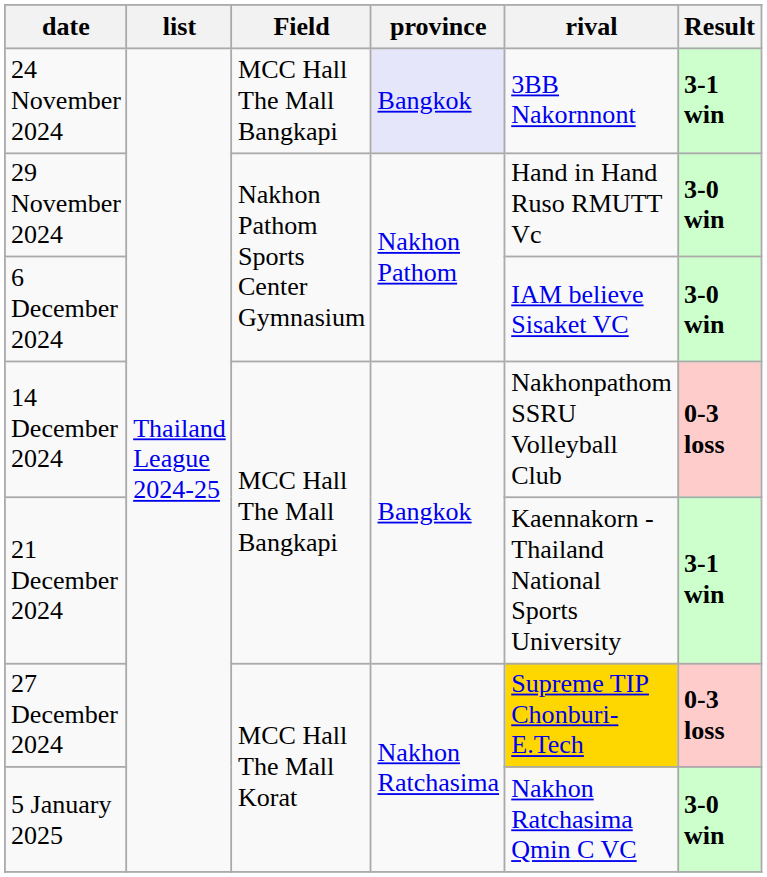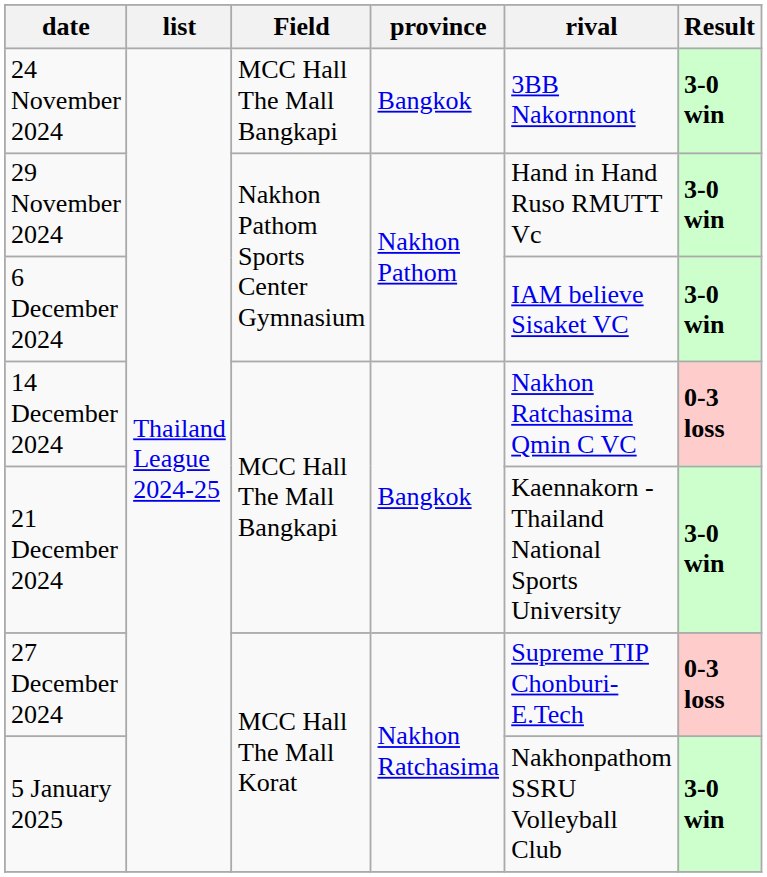 <table class="wikitable" style="font-size:90%; width:60%;">
 <tr>
 <th style="width:10em">date</th>
 <th style="width:20em">list</th>
 <th style="width:10em">Field</th>
 <th style="width:10em">province</th>
 <th style="width:15em">rival</th>
 <th style="width:5em">Result</th>
 </tr>
 <tr>
 <td>24 November 2024</td>
 <td rowspan="7"><a href='#'>Thailand League 2024-25</a></td>
 <td> MCC Hall The Mall Bangkapi</td>
-<td style="background: lavender;"><a href='#'>Bangkok</a></td>
+<td><a href='#'>Bangkok</a></td>
 <td><a href='#'>3BB Nakornnont</a></td>
-<td width=10px bgcolor=#ccffcc><strong>3-1 win</strong></td>
+<td width=10px bgcolor=#ccffcc><strong>3-0 win</strong></td>
 </tr>
 <tr>
 <td>29 November 2024</td>
 <td rowspan="2"> Nakhon Pathom Sports Center Gymnasium</td>
 <td rowspan="2"><a href='#'>Nakhon Pathom</a></td>
 <td>Hand in Hand Ruso RMUTT Vc</td>
 <td width="10px" bgcolor="#ccffcc"><strong>3-0 win</strong></td>
 </tr>
 <tr>
 <td>6 December 2024</td>
 <td><a href='#'>IAM believe Sisaket VC</a></td>
 <td width="10px" bgcolor="#ccffcc"><strong>3-0 win</strong></td>
 </tr>
 <tr>
 <td>14 December 2024</td>
 <td rowspan="2"> MCC Hall The Mall Bangkapi</td>
 <td rowspan="2"><a href='#'>Bangkok</a></td>
-<td>Nakhonpathom SSRU Volleyball Club</td>
+<td><a href='#'>Nakhon Ratchasima Qmin C VC</a></td>
 <td width="10px" bgcolor="#ffcccc"><strong>0-3 loss</strong></td>
 </tr>
 <tr>
 <td>21 December 2024</td>
 <td>Kaennakorn -Thailand National Sports University</td>
-<td width=10px bgcolor=#ccffcc><strong>3-1 win</strong></td>
+<td width=10px bgcolor=#ccffcc><strong>3-0 win</strong></td>
 </tr>
 <tr>
 <td>27 December 2024</td>
 <td rowspan="2"> MCC Hall The Mall Korat</td>
 <td rowspan="2"><a href='#'>Nakhon Ratchasima</a></td>
-<td style="background: gold;"><a href='#'>Supreme TIP Chonburi-E.Tech</a></td>
+<td><a href='#'>Supreme TIP Chonburi-E.Tech</a></td>
 <td width="10px" bgcolor="#ffcccc"><strong>0-3 loss</strong></td>
 </tr>
 <tr>
 <td>5 January 2025</td>
-<td><a href='#'>Nakhon Ratchasima Qmin C VC</a></td>
+<td>Nakhonpathom SSRU Volleyball Club</td>
 <td width="10px" bgcolor="#ccffcc"><strong>3-0 win</strong></td>
 </tr>
 </table>
